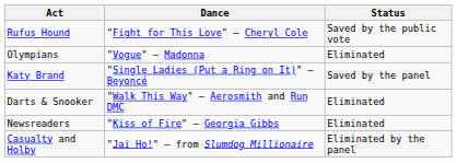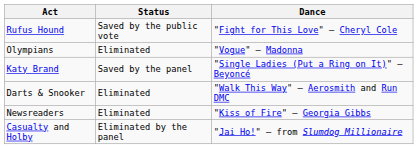 <table class="wikitable">
 <tr>
 <th>Act</th>
+<th>Status</th>
 <th>Dance</th>
-<th>Status</th>
 </tr>
 <tr>
 <td><a href='#'>Rufus Hound</a></td>
+<td>Saved by the public vote</td>
 <td>"<a href='#'>Fight for This Love</a>" — <a href='#'>Cheryl Cole</a></td>
-<td>Saved by the public vote</td>
 </tr>
 <tr>
 <td>Olympians</td>
+<td>Eliminated</td>
 <td>"<a href='#'>Vogue</a>" — <a href='#'>Madonna</a></td>
-<td>Eliminated</td>
 </tr>
 <tr>
 <td><a href='#'>Katy Brand</a></td>
+<td>Saved by the panel</td>
 <td>"<a href='#'>Single Ladies (Put a Ring on It)</a>" — <a href='#'>Beyoncé</a></td>
-<td>Saved by the panel</td>
 </tr>
 <tr>
 <td>Darts & Snooker</td>
+<td>Eliminated</td>
 <td>"<a href='#'>Walk This Way</a>" — <a href='#'>Aerosmith</a> and <a href='#'>Run DMC</a></td>
-<td>Eliminated</td>
 </tr>
 <tr>
 <td>Newsreaders</td>
+<td>Eliminated</td>
 <td>"<a href='#'>Kiss of Fire</a>" — <a href='#'>Georgia Gibbs</a></td>
-<td>Eliminated</td>
 </tr>
 <tr>
 <td><a href='#'>Casualty</a> and <a href='#'>Holby</a></td>
+<td>Eliminated by the panel</td>
 <td>"<a href='#'>Jai Ho!</a>" — from <em><a href='#'>Slumdog Millionaire</a></em></td>
-<td>Eliminated by the panel</td>
 </tr>
 </table>
